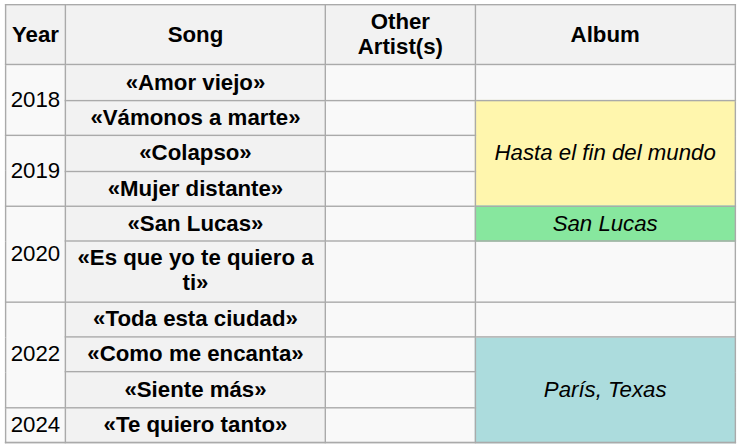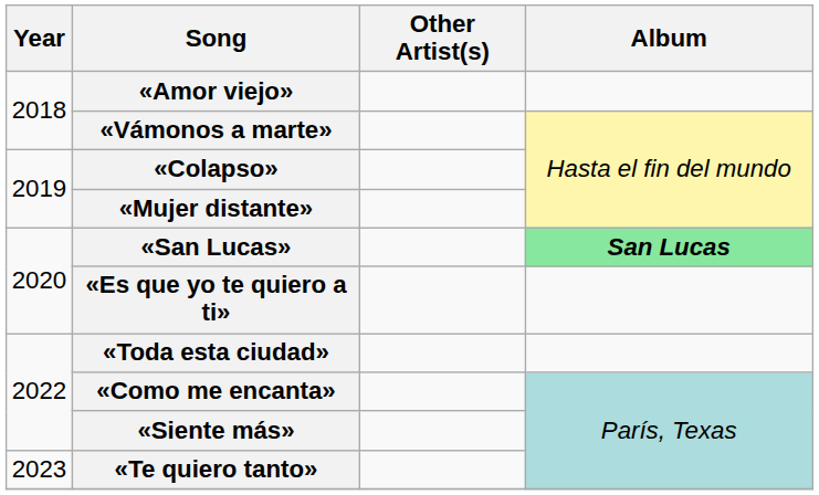 <table class="wikitable sortable plainrowheaders" style="margin:1em auto; text-align:center;">
 <tr>
 <th style="width:20px;">Year</th>
 <th style="width:180px;">Song</th>
 <th style="width:100px;">Other Artist(s)</th>
 <th style="width:180px;">Album</th>
 </tr>
 <tr>
 <td rowspan="2">2018</td>
 <th scope="row">«Amor viejo»</th>
 <td></td>
 <td></td>
 </tr>
 <tr>
 <th scope="row">«Vámonos a marte»</th>
 <td></td>
 <td rowspan="3" bgcolor="#FFF6AD"><em>Hasta el fin del mundo</em></td>
 </tr>
 <tr>
 <td rowspan="2">2019</td>
 <th scope="row">«Colapso»</th>
 <td></td>
 </tr>
 <tr>
 <th scope="row">«Mujer distante»</th>
 <td></td>
 </tr>
 <tr>
 <td rowspan="2">2020</td>
 <th scope="row">«San Lucas»</th>
 <td></td>
-<td bgcolor="#87E79E"><em>San Lucas</em></td>
+<td bgcolor="#87E79E"><strong><em>San Lucas</em></strong></td>
 </tr>
 <tr>
 <th scope="row">«Es que yo te quiero a ti»</th>
 <td></td>
 <td></td>
 </tr>
 <tr>
 <td rowspan="3">2022</td>
 <th scope="row">«Toda esta ciudad»</th>
 <td></td>
 <td></td>
 </tr>
 <tr>
 <th scope="row">«Como me encanta»</th>
 <td></td>
 <td rowspan="3" bgcolor="#ACDCDD"><em>París, Texas</em></td>
 </tr>
 <tr>
 <th scope="row">«Siente más»</th>
 <td></td>
 </tr>
 <tr>
-<td>2024</td>
+<td>2023</td>
 <th scope="row">«Te quiero tanto»</th>
 <td></td>
 </tr>
 <tr>
 </tr>
 </table>
